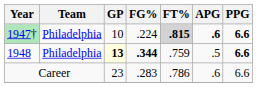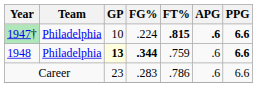 <table class="wikitable sortable" style="font-size:95%; text-align:right;">
 <tr>
 <th>Year</th>
 <th>Team</th>
 <th>GP</th>
 <th>FG%</th>
 <th>FT%</th>
 <th>APG</th>
 <th>PPG</th>
 </tr>
 <tr>
 <td style="text-align:left; background:#afe6ba;"><a href='#'>1947</a>†</td>
 <td style="text-align:left;"><a href='#'>Philadelphia</a></td>
 <td>10</td>
 <td>.224</td>
-<td style="background: lightgrey;"><strong>.815</strong></td>
+<td><strong>.815</strong></td>
 <td><strong>.6</strong></td>
 <td><strong>6.6</strong></td>
 </tr>
 <tr>
 <td style="text-align:left;"><a href='#'>1948</a></td>
 <td style="text-align:left;"><a href='#'>Philadelphia</a></td>
 <td style="background: lightyellow;"><strong>13</strong></td>
 <td><strong>.344</strong></td>
 <td>.759</td>
-<td>.5</td>
+<td>.6</td>
 <td><strong>6.6</strong></td>
 </tr>
 <tr>
 <td style="text-align:center;" colspan="2">Career</td>
 <td>23</td>
 <td>.283</td>
 <td>.786</td>
 <td>.6</td>
 <td>6.6</td>
 </tr>
 <tr>
 </tr>
 </table>
